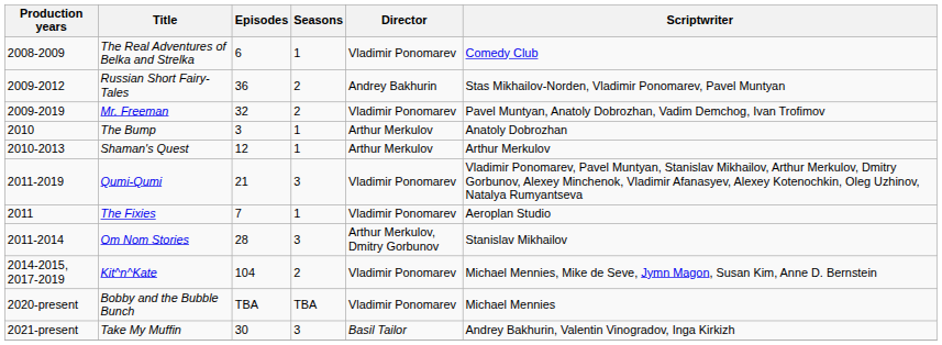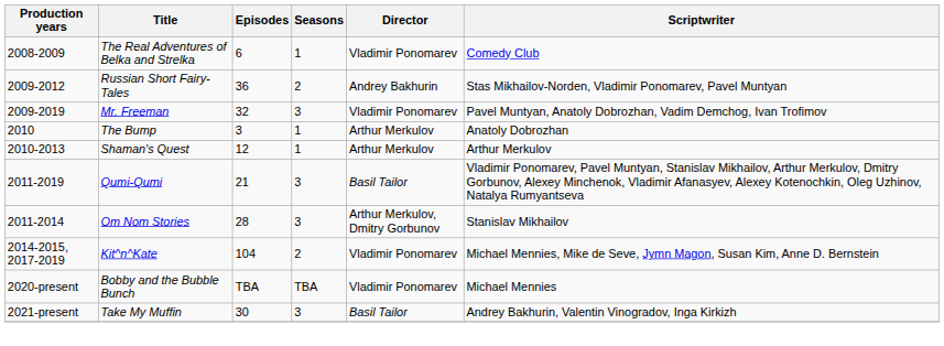 <table class="wikitable sortable">
 <tr>
 <th>Production years</th>
 <th>Title</th>
 <th>Episodes</th>
 <th>Seasons</th>
 <th>Director</th>
 <th>Scriptwriter</th>
 </tr>
 <tr>
 <td>2008-2009</td>
 <td><em>The Real Adventures of Belka and Strelka</em></td>
 <td>6</td>
 <td>1</td>
 <td>Vladimir Ponomarev</td>
 <td><a href='#'>Comedy Club</a></td>
 </tr>
 <tr>
 <td>2009-2012</td>
 <td><em>Russian Short Fairy-Tales</em></td>
 <td>36</td>
 <td>2</td>
 <td>Andrey Bakhurin</td>
 <td>Stas Mikhailov-Norden, Vladimir Ponomarev, Pavel Muntyan</td>
 </tr>
 <tr>
 <td>2009-2019</td>
 <td><em><a href='#'>Mr. Freeman</a></em></td>
 <td>32</td>
-<td>2</td>
+<td>3</td>
 <td>Vladimir Ponomarev</td>
 <td>Pavel Muntyan, Anatoly Dobrozhan, Vadim Demchog, Ivan Trofimov</td>
 </tr>
 <tr>
 <td>2010</td>
 <td><em>The Bump</em></td>
 <td>3</td>
 <td>1</td>
 <td>Arthur Merkulov</td>
 <td>Anatoly Dobrozhan</td>
 </tr>
 <tr>
 <td>2010-2013</td>
 <td><em>Shaman's Quest</em></td>
 <td>12</td>
 <td>1</td>
 <td>Arthur Merkulov</td>
 <td>Arthur Merkulov</td>
 </tr>
 <tr>
 <td>2011-2019</td>
 <td><em><a href='#'>Qumi-Qumi</a></em></td>
 <td>21</td>
 <td>3</td>
-<td>Vladimir Ponomarev</td>
+<td><em>Basil Tailor</em></td>
 <td>Vladimir Ponomarev, Pavel Muntyan, Stanislav Mikhailov, Arthur Merkulov, Dmitry Gorbunov, Alexey Minchenok, Vladimir Afanasyev, Alexey Kotenochkin, Oleg Uzhinov, Natalya Rumyantseva</td>
-</tr>
-<tr>
-<td>2011</td>
-<td><em><a href='#'>The Fixies</a></em></td>
-<td>7</td>
-<td>1</td>
-<td>Vladimir Ponomarev</td>
-<td>Aeroplan Studio</td>
 </tr>
 <tr>
 <td>2011-2014</td>
 <td><em><a href='#'>Om Nom Stories</a></em></td>
 <td>28</td>
 <td>3</td>
 <td>Arthur Merkulov, Dmitry Gorbunov</td>
 <td>Stanislav Mikhailov</td>
 </tr>
 <tr>
 <td>2014-2015, 2017-2019</td>
 <td><em><a href='#'>Kit^n^Kate</a></em></td>
 <td>104</td>
 <td>2</td>
 <td>Vladimir Ponomarev</td>
 <td>Michael Mennies, Mike de Seve, <a href='#'>Jymn Magon</a>, Susan Kim, Anne D. Bernstein </td>
 </tr>
 <tr>
 <td>2020-present</td>
 <td><em>Bobby and the Bubble Bunch</em></td>
 <td>TBA</td>
 <td>TBA</td>
 <td>Vladimir Ponomarev</td>
 <td>Michael Mennies </td>
 </tr>
 <tr>
 <td>2021-present</td>
 <td><em>Take My Muffin</em></td>
 <td>30</td>
 <td>3</td>
 <td><em>Basil Tailor</em></td>
 <td>Andrey Bakhurin, Valentin Vinogradov, Inga Kirkizh</td>
 </tr>
 <tr>
 </tr>
 </table>
